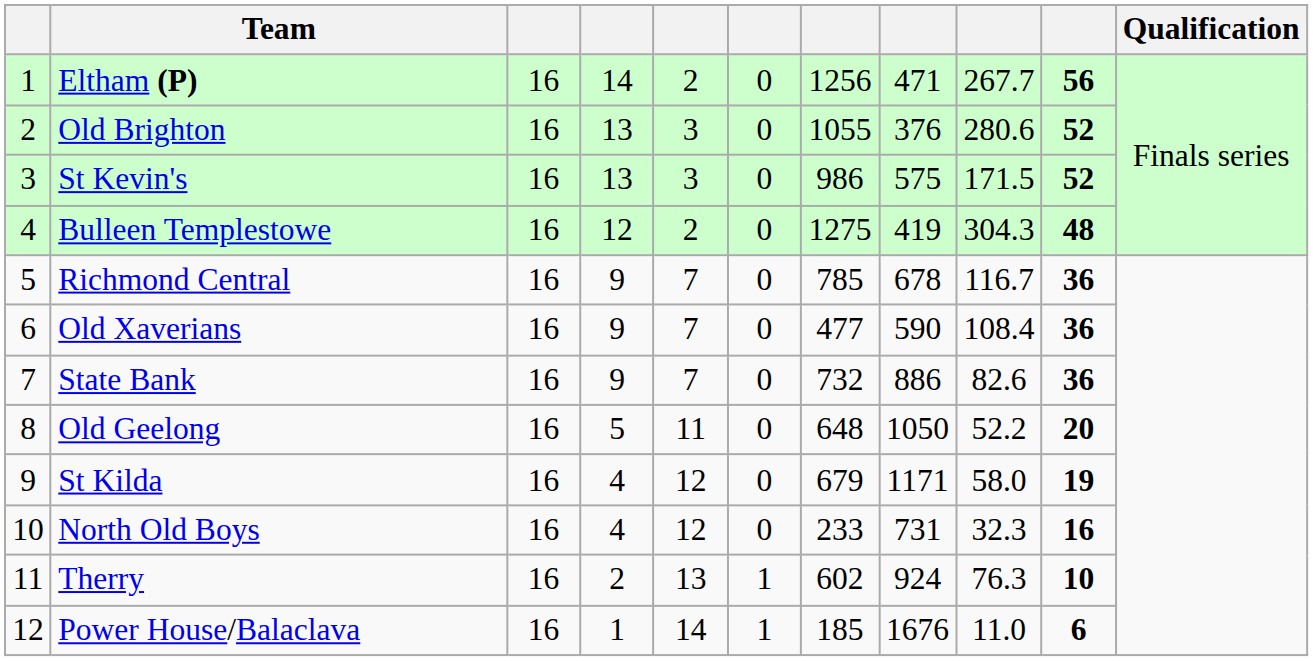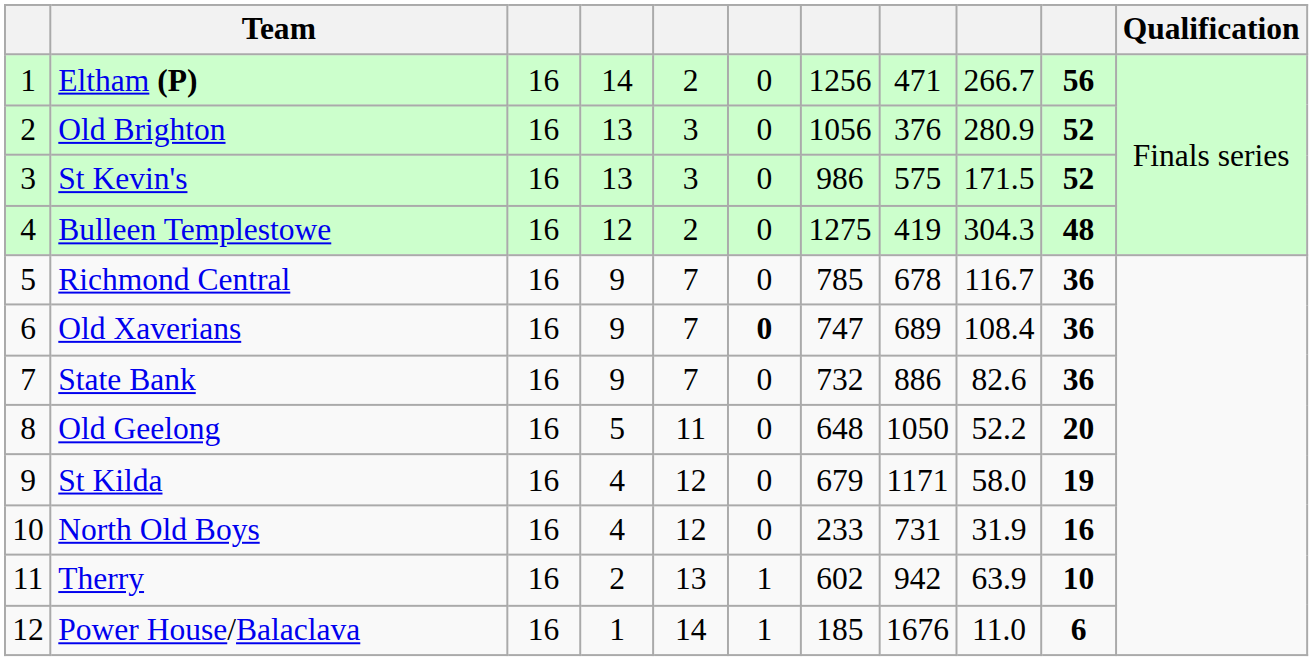 <table class="wikitable" style="text-align:center; margin-bottom:0">
 <tr>
 <th style="width:10px"></th>
 <th style="width:35%;">Team</th>
 <th style="width:30px;"></th>
 <th style="width:30px;"></th>
 <th style="width:30px;"></th>
 <th style="width:30px;"></th>
 <th style="width:30px;"></th>
 <th style="width:30px;"></th>
 <th style="width:30px;"></th>
 <th style="width:30px;"></th>
 <th>Qualification</th>
 </tr>
 <tr style="background:#ccffcc;">
 <td>1</td>
 <td style="text-align:left;"><a href='#'>Eltham</a> <strong>(P)</strong></td>
 <td>16</td>
 <td>14</td>
 <td>2</td>
 <td>0</td>
 <td>1256</td>
 <td>471</td>
-<td>267.7</td>
+<td>266.7</td>
 <td><strong>56</strong></td>
 <td rowspan=4>Finals series</td>
 </tr>
 <tr style="background:#ccffcc;">
 <td>2</td>
 <td style="text-align:left;"><a href='#'>Old Brighton</a></td>
 <td>16</td>
 <td>13</td>
 <td>3</td>
 <td>0</td>
-<td>1055</td>
+<td>1056</td>
 <td>376</td>
-<td>280.6</td>
+<td>280.9</td>
 <td><strong>52</strong></td>
 </tr>
 <tr style="background:#ccffcc;">
 <td>3</td>
 <td style="text-align:left;"><a href='#'>St Kevin's</a></td>
 <td>16</td>
 <td>13</td>
 <td>3</td>
 <td>0</td>
 <td>986</td>
 <td>575</td>
 <td>171.5</td>
 <td><strong>52</strong></td>
 </tr>
 <tr style="background:#ccffcc;">
 <td>4</td>
 <td style="text-align:left;"><a href='#'>Bulleen Templestowe</a></td>
 <td>16</td>
 <td>12</td>
 <td>2</td>
 <td>0</td>
 <td>1275</td>
 <td>419</td>
 <td>304.3</td>
 <td><strong>48</strong></td>
 </tr>
 <tr>
 <td>5</td>
 <td style="text-align:left;"><a href='#'>Richmond Central</a></td>
 <td>16</td>
 <td>9</td>
 <td>7</td>
 <td>0</td>
 <td>785</td>
 <td>678</td>
 <td>116.7</td>
 <td><strong>36</strong></td>
 </tr>
 <tr>
 <td>6</td>
 <td style="text-align:left;"><a href='#'>Old Xaverians</a></td>
 <td>16</td>
 <td>9</td>
 <td>7</td>
-<td>0</td>
-<td>477</td>
-<td>590</td>
+<td><strong>0</strong></td>
+<td>747</td>
+<td>689</td>
 <td>108.4</td>
 <td><strong>36</strong></td>
 </tr>
 <tr>
 <td>7</td>
 <td style="text-align:left;"><a href='#'>State Bank</a></td>
 <td>16</td>
 <td>9</td>
 <td>7</td>
 <td>0</td>
 <td>732</td>
 <td>886</td>
 <td>82.6</td>
 <td><strong>36</strong></td>
 </tr>
 <tr>
 <td>8</td>
 <td style="text-align:left;"><a href='#'>Old Geelong</a></td>
 <td>16</td>
 <td>5</td>
 <td>11</td>
 <td>0</td>
 <td>648</td>
 <td>1050</td>
 <td>52.2</td>
 <td><strong>20</strong></td>
 </tr>
 <tr>
 <td>9</td>
 <td style="text-align:left;"><a href='#'>St Kilda</a></td>
 <td>16</td>
 <td>4</td>
 <td>12</td>
 <td>0</td>
 <td>679</td>
 <td>1171</td>
 <td>58.0</td>
 <td><strong>19</strong></td>
 </tr>
 <tr>
 <td>10</td>
 <td style="text-align:left;"><a href='#'>North Old Boys</a></td>
 <td>16</td>
 <td>4</td>
 <td>12</td>
 <td>0</td>
 <td>233</td>
 <td>731</td>
-<td>32.3</td>
+<td>31.9</td>
 <td><strong>16</strong></td>
 </tr>
 <tr>
 <td>11</td>
 <td style="text-align:left;"><a href='#'>Therry</a></td>
 <td>16</td>
 <td>2</td>
 <td>13</td>
 <td>1</td>
 <td>602</td>
-<td>924</td>
-<td>76.3</td>
+<td>942</td>
+<td>63.9</td>
 <td><strong>10</strong></td>
 </tr>
 <tr>
 <td>12</td>
 <td style="text-align:left;"><a href='#'>Power House</a>/<a href='#'>Balaclava</a></td>
 <td>16</td>
 <td>1</td>
 <td>14</td>
 <td>1</td>
 <td>185</td>
 <td>1676</td>
 <td>11.0</td>
 <td><strong>6</strong></td>
 </tr>
 </table>
